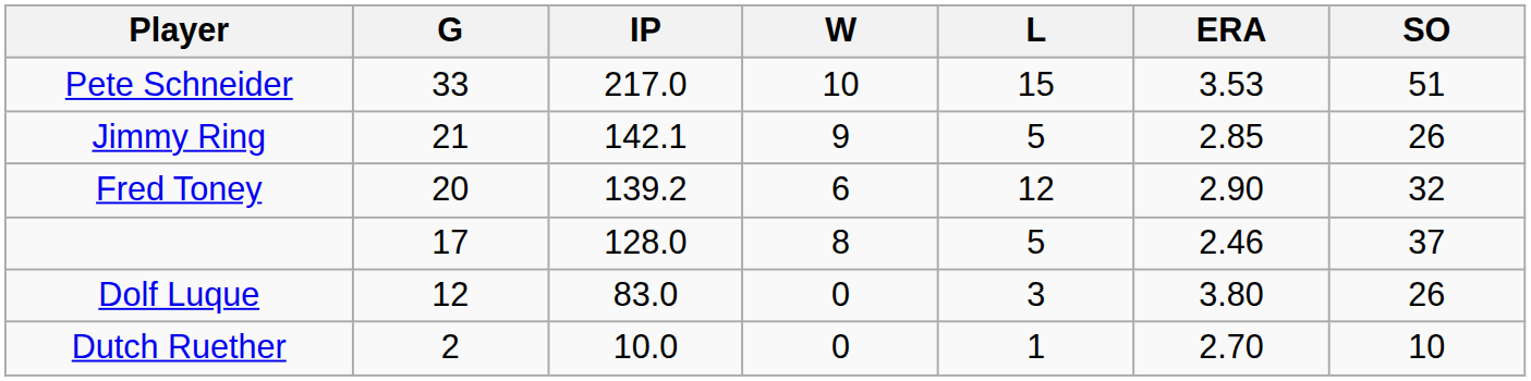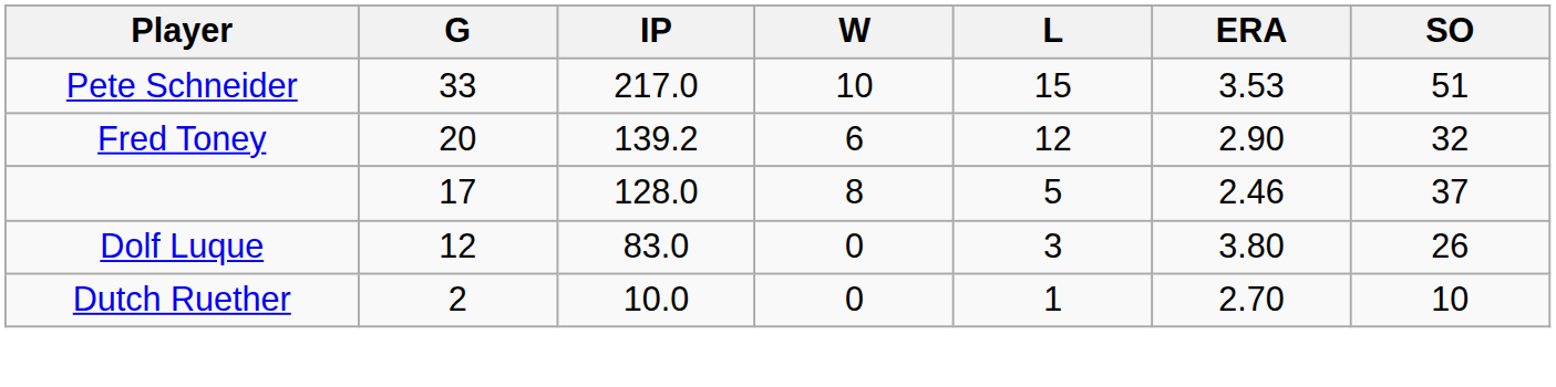 <table class="wikitable sortable">
 <tr>
 <th bgcolor="#DDDDFF" width="16%">Player</th>
 <th bgcolor="#DDDDFF" width="9%">G</th>
 <th bgcolor="#DDDDFF" width="9%">IP</th>
 <th bgcolor="#DDDDFF" width="9%">W</th>
 <th bgcolor="#DDDDFF" width="9%">L</th>
 <th bgcolor="#DDDDFF" width="9%">ERA</th>
 <th bgcolor="#DDDDFF" width="9%">SO</th>
 </tr>
 <tr align="center">
 <td><a href='#'>Pete Schneider</a></td>
 <td>33</td>
 <td>217.0</td>
 <td>10</td>
 <td>15</td>
 <td>3.53</td>
 <td>51</td>
-</tr>
-<tr align=center>
-<td><a href='#'>Jimmy Ring</a></td>
-<td>21</td>
-<td>142.1</td>
-<td>9</td>
-<td>5</td>
-<td>2.85</td>
-<td>26</td>
 </tr>
 <tr align=center>
 <td><a href='#'>Fred Toney</a></td>
 <td>20</td>
 <td>139.2</td>
 <td>6</td>
 <td>12</td>
 <td>2.90</td>
 <td>32</td>
 </tr>
 <tr align=center>
 <td></td>
 <td>17</td>
 <td>128.0</td>
 <td>8</td>
 <td>5</td>
 <td>2.46</td>
 <td>37</td>
 </tr>
 <tr align="center">
 <td><a href='#'>Dolf Luque</a></td>
 <td>12</td>
 <td>83.0</td>
 <td>0</td>
 <td>3</td>
 <td>3.80</td>
 <td>26</td>
 </tr>
 <tr align=center>
 <td><a href='#'>Dutch Ruether</a></td>
 <td>2</td>
 <td>10.0</td>
 <td>0</td>
 <td>1</td>
 <td>2.70</td>
 <td>10</td>
 </tr>
 </table>
